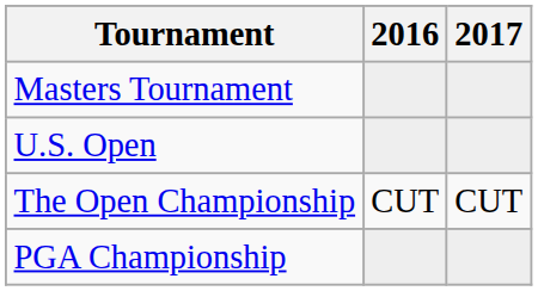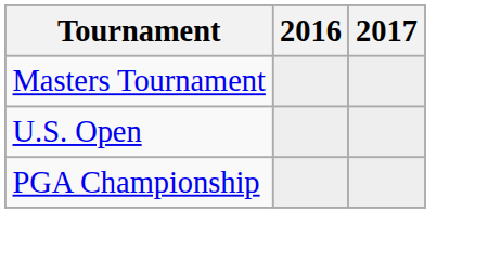 <table class="wikitable" style="font-size:95%;text-align:center;">
 <tr>
 <th>Tournament</th>
 <th>2016</th>
 <th>2017</th>
 </tr>
 <tr>
 <td align=left><a href='#'>Masters Tournament</a></td>
 <td style="background:#eeeeee;"></td>
 <td style="background:#eeeeee;"></td>
 </tr>
 <tr>
 <td align=left><a href='#'>U.S. Open</a></td>
 <td style="background:#eeeeee;"></td>
 <td style="background:#eeeeee;"></td>
 </tr>
 <tr>
-<td align=left><a href='#'>The Open Championship</a></td>
-<td>CUT</td>
-<td>CUT</td>
-</tr>
-<tr>
 <td align=left><a href='#'>PGA Championship</a></td>
 <td style="background:#eeeeee;"></td>
 <td style="background:#eeeeee;"></td>
 </tr>
 </table>
